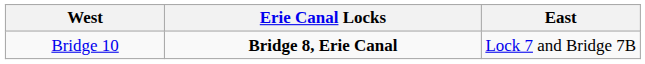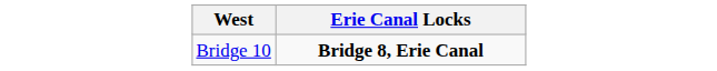 <table class="wikitable" style="margin: 0.5em auto;">
 <tr>
 <th scope="col">West</th>
 <th><a href='#'>Erie Canal</a> Locks</th>
-<th scope="col">East</th>
 </tr>
 <tr>
 <td width="25%" style="text-align: center;"><a href='#'>Bridge 10</a></td>
 <td width="175" style="text-align: center;"><strong>Bridge 8, Erie Canal</strong></td>
-<td width="25%" style="text-align: center;"><a href='#'>Lock 7</a> and Bridge 7B</td>
 </tr>
 </table>
